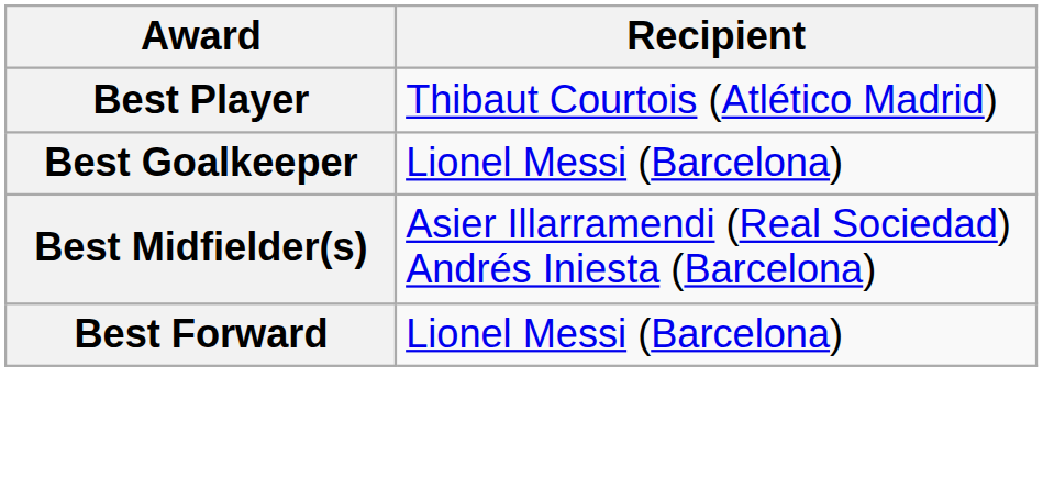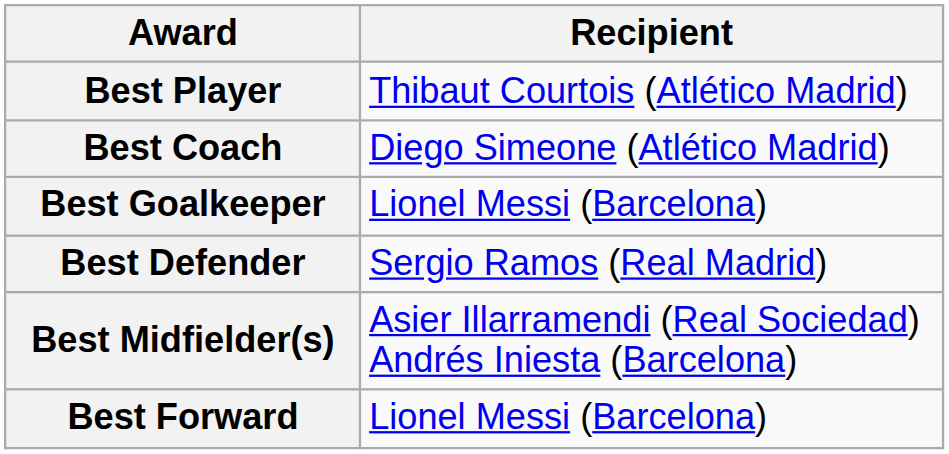 <table class="wikitable">
 <tr>
 <th width="150">Award</th>
 <th width="250">Recipient</th>
 </tr>
 <tr>
 <th>Best Player</th>
 <td> <a href='#'>Thibaut Courtois</a> (<a href='#'>Atlético Madrid</a>)</td>
 </tr>
 <tr>
+<th>Best Coach</th>
+<td> <a href='#'>Diego Simeone</a> (<a href='#'>Atlético Madrid</a>)</td>
+</tr>
+<tr>
 <th>Best Goalkeeper</th>
 <td> <a href='#'>Lionel Messi</a> (<a href='#'>Barcelona</a>)</td>
+</tr>
+<tr>
+<th>Best Defender</th>
+<td> <a href='#'>Sergio Ramos</a> (<a href='#'>Real Madrid</a>)</td>
 </tr>
 <tr>
 <th>Best Midfielder(s)</th>
 <td> <a href='#'>Asier Illarramendi</a> (<a href='#'>Real Sociedad</a>) <br>  <a href='#'>Andrés Iniesta</a> (<a href='#'>Barcelona</a>)</td>
 </tr>
 <tr>
 <th>Best Forward</th>
 <td> <a href='#'>Lionel Messi</a> (<a href='#'>Barcelona</a>)</td>
 </tr>
 </table>
